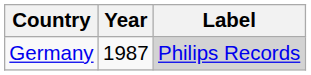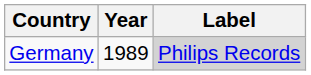 <table class="wikitable">
 <tr>
 <th>Country</th>
 <th>Year</th>
 <th>Label</th>
 </tr>
 <tr>
 <td><a href='#'>Germany</a></td>
-<td>1987</td>
+<td>1989</td>
 <td style="background: lightgrey;"><a href='#'>Philips Records</a></td>
 </tr>
 </table>
